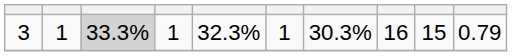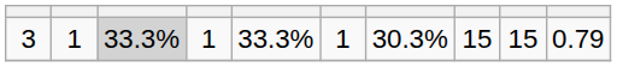 <table class="wikitable" style="text-align: center;">
 <tr>
 <th width="20"></th>
 <th width="20"></th>
 <th width="20"></th>
 <th width="20"></th>
 <th width="20"></th>
 <th width="20"></th>
 <th width="20"></th>
 <th width="20"></th>
 <th width="20"></th>
 <th width="20"></th>
 </tr>
 <tr>
 <td>3</td>
 <td>1</td>
 <td style="background: lightgrey;">33.3%</td>
 <td>1</td>
-<td>32.3%</td>
+<td>33.3%</td>
 <td>1</td>
 <td>30.3%</td>
-<td>16</td>
+<td>15</td>
 <td>15</td>
 <td>0.79</td>
 </tr>
 <tr>
 </tr>
 </table>
